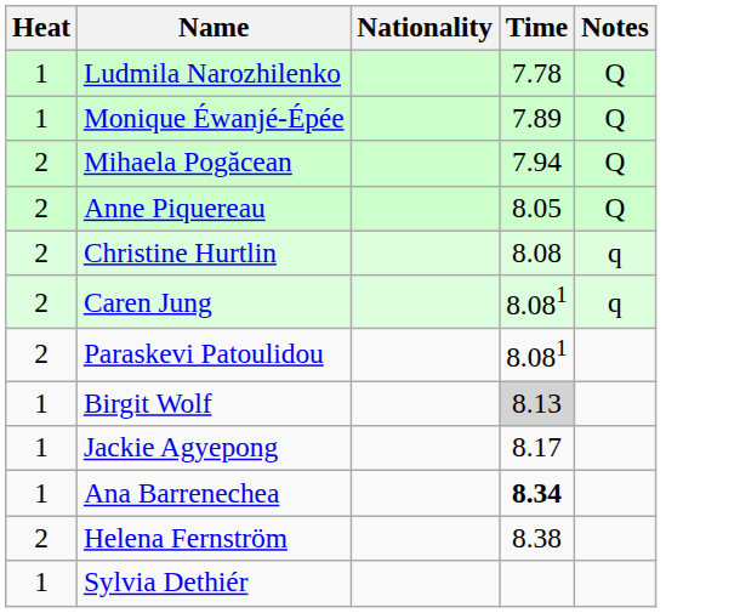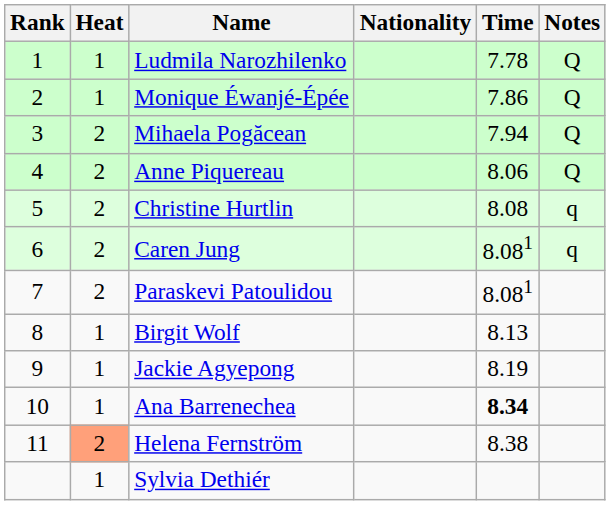 <table class="wikitable sortable" style="text-align:center">
 <tr>
+<th>Rank</th>
 <th>Heat</th>
 <th>Name</th>
 <th>Nationality</th>
 <th>Time</th>
 <th>Notes</th>
 </tr>
 <tr bgcolor=ccffcc>
 <td>1</td>
+<td>1</td>
 <td align="left"><a href='#'>Ludmila Narozhilenko</a></td>
 <td align=left></td>
 <td>7.78</td>
 <td>Q</td>
 </tr>
 <tr bgcolor=ccffcc>
+<td>2</td>
 <td>1</td>
 <td align="left"><a href='#'>Monique Éwanjé-Épée</a></td>
 <td align=left></td>
-<td>7.89</td>
+<td>7.86</td>
 <td>Q</td>
 </tr>
 <tr bgcolor=ccffcc>
+<td>3</td>
 <td>2</td>
 <td align="left"><a href='#'>Mihaela Pogăcean</a></td>
 <td align=left></td>
 <td>7.94</td>
 <td>Q</td>
 </tr>
 <tr bgcolor=ccffcc>
+<td>4</td>
 <td>2</td>
 <td align="left"><a href='#'>Anne Piquereau</a></td>
 <td align=left></td>
-<td>8.05</td>
+<td>8.06</td>
 <td>Q</td>
 </tr>
 <tr bgcolor=ddffdd>
+<td>5</td>
 <td>2</td>
 <td align="left"><a href='#'>Christine Hurtlin</a></td>
 <td align=left></td>
 <td>8.08</td>
 <td>q</td>
 </tr>
 <tr bgcolor=ddffdd>
+<td>6</td>
 <td>2</td>
 <td align="left"><a href='#'>Caren Jung</a></td>
 <td align=left></td>
 <td>8.08<sup>1</sup></td>
 <td>q</td>
 </tr>
 <tr>
+<td>7</td>
 <td>2</td>
 <td align="left"><a href='#'>Paraskevi Patoulidou</a></td>
 <td align=left></td>
 <td>8.08<sup>1</sup></td>
 <td></td>
 </tr>
 <tr>
+<td>8</td>
 <td>1</td>
 <td align="left"><a href='#'>Birgit Wolf</a></td>
 <td align=left></td>
-<td style="background: lightgrey;">8.13</td>
+<td>8.13</td>
 <td></td>
 </tr>
 <tr>
+<td>9</td>
 <td>1</td>
 <td align="left"><a href='#'>Jackie Agyepong</a></td>
 <td align=left></td>
-<td>8.17</td>
+<td>8.19</td>
 <td></td>
 </tr>
 <tr>
+<td>10</td>
 <td>1</td>
 <td align="left"><a href='#'>Ana Barrenechea</a></td>
 <td align=left></td>
 <td><strong>8.34</strong></td>
 <td></td>
 </tr>
 <tr>
-<td>2</td>
+<td>11</td>
+<td style="background: lightsalmon;">2</td>
 <td align="left"><a href='#'>Helena Fernström</a></td>
 <td align=left></td>
 <td>8.38</td>
 <td></td>
 </tr>
 <tr>
+<td></td>
 <td>1</td>
 <td align="left"><a href='#'>Sylvia Dethiér</a></td>
 <td align=left></td>
 <td></td>
 <td></td>
 </tr>
 </table>
